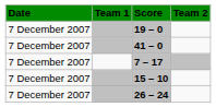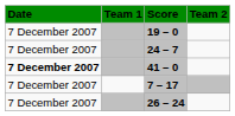 <table class="wikitable" style="margin:0.5em auto; font-size:95%">
 <tr bgcolor="#008B00">
 <td><strong>Date</strong></td>
 <td><strong>Team 1</strong></td>
 <td><strong>Score</strong></td>
 <td><strong>Team 2</strong></td>
 </tr>
 <tr>
 <td>7 December 2007</td>
 <td bgcolor="silver"><strong></strong></td>
 <td bgcolor="silver"><strong>19 – 0</strong></td>
 <td></td>
 </tr>
 <tr>
 <td>7 December 2007</td>
 <td bgcolor="silver"><strong></strong></td>
+<td bgcolor="silver"><strong>24 – 7</strong></td>
+<td></td>
+</tr>
+<tr>
+<td><strong>7 December 2007</strong></td>
+<td bgcolor="silver"><strong></strong></td>
 <td bgcolor="silver"><strong>41 – 0</strong></td>
 <td></td>
 </tr>
 <tr>
 <td>7 December 2007</td>
 <td></td>
 <td bgcolor="silver"><strong>7 – 17</strong></td>
 <td bgcolor="silver"><strong></strong></td>
 </tr>
 <tr>
 <td>7 December 2007</td>
 <td bgcolor="silver"><strong></strong></td>
-<td bgcolor="silver"><strong>15 – 10</strong></td>
-<td></td>
-</tr>
-<tr>
-<td>7 December 2007</td>
-<td bgcolor="silver"><strong></strong></td>
 <td bgcolor="silver"><strong>26 – 24</strong></td>
 <td></td>
 </tr>
 </table>
